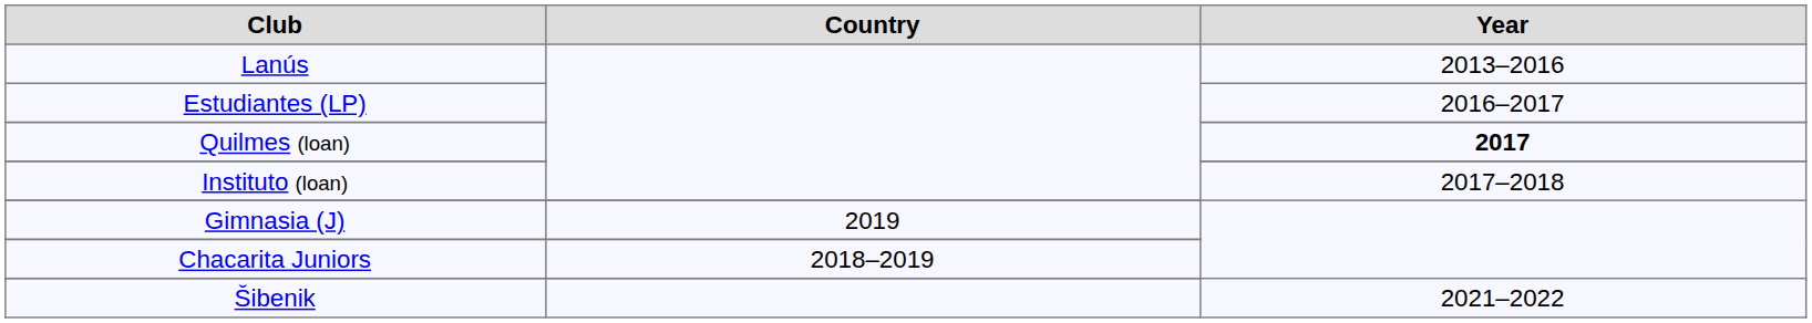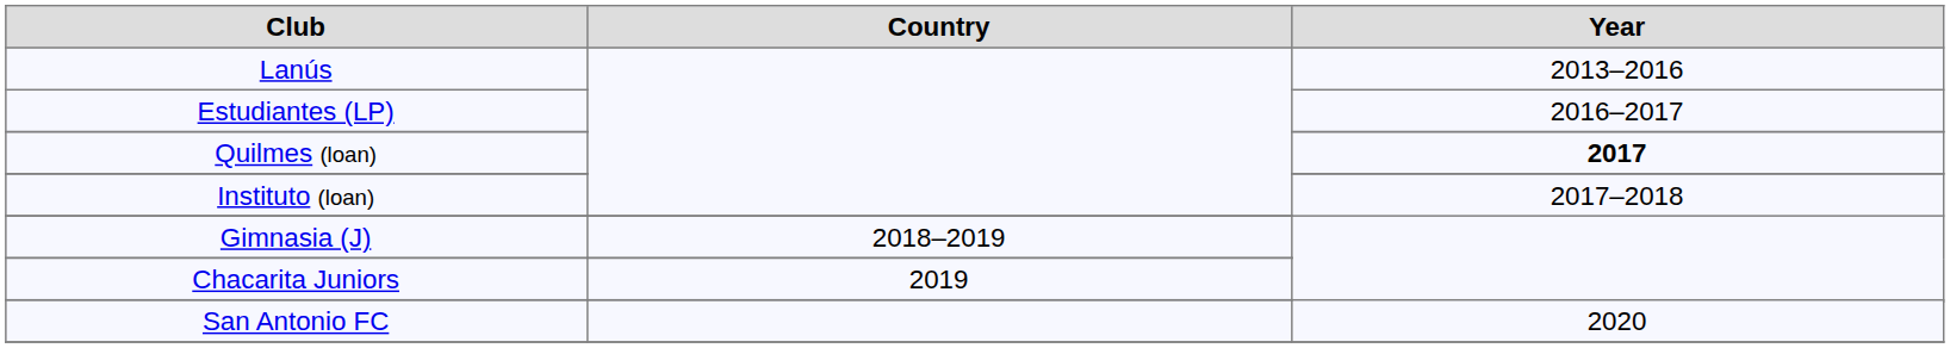 <table align="center" bgcolor="#f7f8ff" cellpadding="3" cellspacing="0" border="1" style="font-size: 95%; border: gray solid 1px; border-collapse: collapse;">
 <tr align=center bgcolor=#DDDDDD style="color:black;">
 <th width="325">Club</th>
 <th width="395">Country</th>
 <th width="365">Year</th>
 </tr>
 <tr align=center>
 <td><a href='#'>Lanús</a></td>
 <td rowspan=6></td>
 <td>2013–2016</td>
 </tr>
 <tr align=center>
 <td><a href='#'>Estudiantes (LP)</a></td>
 <td>2016–2017</td>
 </tr>
 <tr>
 </tr>
 <tr align=center>
 <td><a href='#'>Quilmes</a> <small>(loan)</small></td>
 <td><strong>2017</strong></td>
 </tr>
 <tr>
 </tr>
 <tr align=center>
 <td><a href='#'>Instituto</a> <small>(loan)</small></td>
 <td>2017–2018</td>
 </tr>
 <tr>
 </tr>
 <tr align=center>
 <td><a href='#'>Gimnasia (J)</a></td>
+<td>2018–2019</td>
+</tr>
+<tr>
+</tr>
+<tr align=center>
+<td><a href='#'>Chacarita Juniors</a></td>
 <td>2019</td>
 </tr>
 <tr>
 </tr>
 <tr align=center>
-<td><a href='#'>Chacarita Juniors</a></td>
-<td>2018–2019</td>
+<td><a href='#'>San Antonio FC</a></td>
+<td></td>
+<td>2020</td>
 </tr>
 <tr>
 </tr>
-<tr>
-</tr>
-<tr align=center>
-<td><a href='#'>Šibenik</a></td>
-<td></td>
-<td>2021–2022</td>
-</tr>
 </table>
